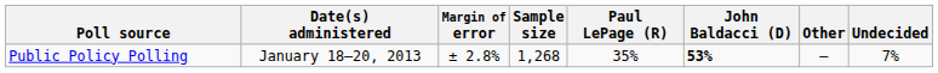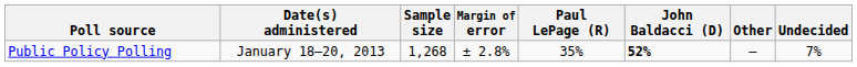 <table class="wikitable">
 <tr valign= bottom>
 <th style="width:210px;">Poll source</th>
 <th style="width:175px;">Date(s)<br>administered</th>
+<th class=small>Sample<br>size</th>
 <th><small>Margin of</small><br>error</th>
-<th class=small>Sample<br>size</th>
 <th style="width:100px;">Paul<br>LePage (R)</th>
 <th style="width:100px;">John<br>Baldacci (D)</th>
 <th>Other</th>
 <th>Undecided</th>
 </tr>
 <tr>
 <td><a href='#'>Public Policy Polling</a></td>
 <td align=center>January 18–20, 2013</td>
+<td align=center>1,268</td>
 <td align=center>± 2.8%</td>
-<td align=center>1,268</td>
 <td align=center>35%</td>
-<td><strong>53%</strong></td>
+<td><strong>52%</strong></td>
 <td align=center>—</td>
 <td align=center>7%</td>
 </tr>
 </table>
